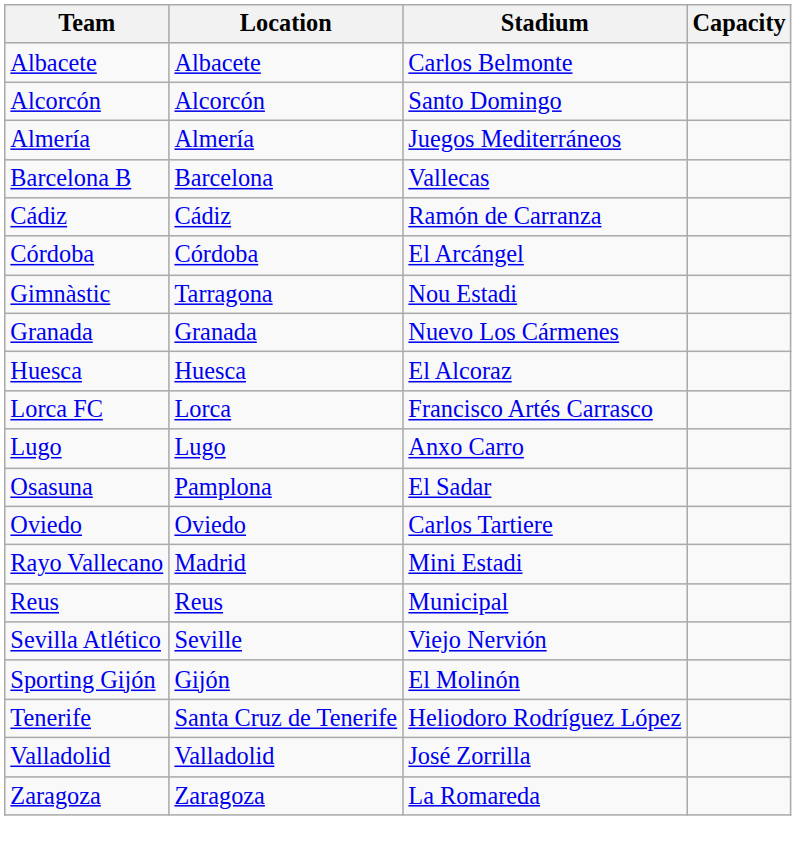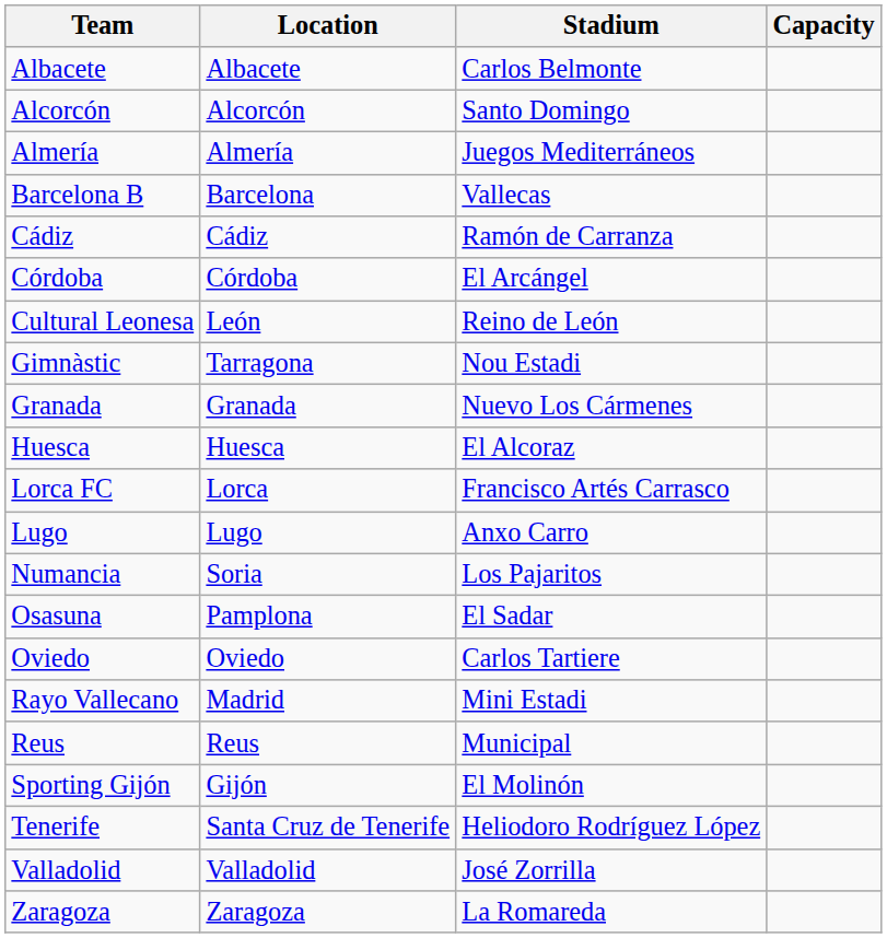 <table class="wikitable sortable" style="text-align: left;">
 <tr>
 <th>Team</th>
 <th>Location</th>
 <th>Stadium</th>
 <th>Capacity</th>
 </tr>
 <tr>
 <td><a href='#'>Albacete</a></td>
 <td><a href='#'>Albacete</a></td>
 <td><a href='#'>Carlos Belmonte</a></td>
 <td style="text-align:center;"></td>
 </tr>
 <tr>
 <td><a href='#'>Alcorcón</a></td>
 <td><a href='#'>Alcorcón</a></td>
 <td><a href='#'>Santo Domingo</a></td>
 <td style="text-align:center;"></td>
 </tr>
 <tr>
 <td><a href='#'>Almería</a></td>
 <td><a href='#'>Almería</a></td>
 <td><a href='#'>Juegos Mediterráneos</a></td>
 <td style="text-align:center;"></td>
 </tr>
 <tr>
 <td><a href='#'>Barcelona B</a></td>
 <td><a href='#'>Barcelona</a></td>
 <td><a href='#'>Vallecas</a></td>
 <td style="text-align:center;"></td>
 </tr>
 <tr>
 <td><a href='#'>Cádiz</a></td>
 <td><a href='#'>Cádiz</a></td>
 <td><a href='#'>Ramón de Carranza</a></td>
 <td style="text-align:center;"></td>
 </tr>
 <tr>
 <td><a href='#'>Córdoba</a></td>
 <td><a href='#'>Córdoba</a></td>
 <td><a href='#'>El Arcángel</a></td>
 <td style="text-align:center;"></td>
 </tr>
 <tr>
+<td><a href='#'>Cultural Leonesa</a></td>
+<td><a href='#'>León</a></td>
+<td><a href='#'>Reino de León</a></td>
+<td style="text-align:center;"></td>
+</tr>
+<tr>
 <td><a href='#'>Gimnàstic</a></td>
 <td><a href='#'>Tarragona</a></td>
 <td><a href='#'>Nou Estadi</a></td>
 <td style="text-align:center;"></td>
 </tr>
 <tr>
 <td><a href='#'>Granada</a></td>
 <td><a href='#'>Granada</a></td>
 <td><a href='#'>Nuevo Los Cármenes</a></td>
 <td align="center"></td>
 </tr>
 <tr>
 <td><a href='#'>Huesca</a></td>
 <td><a href='#'>Huesca</a></td>
 <td><a href='#'>El Alcoraz</a></td>
 <td style="text-align:center;"></td>
 </tr>
 <tr>
 <td><a href='#'>Lorca FC</a></td>
 <td><a href='#'>Lorca</a></td>
 <td><a href='#'>Francisco Artés Carrasco</a></td>
 <td style="text-align:center;"></td>
 </tr>
 <tr>
 <td><a href='#'>Lugo</a></td>
 <td><a href='#'>Lugo</a></td>
 <td><a href='#'>Anxo Carro</a></td>
 <td style="text-align:center;"></td>
 </tr>
 <tr>
+<td><a href='#'>Numancia</a></td>
+<td><a href='#'>Soria</a></td>
+<td><a href='#'>Los Pajaritos</a></td>
+<td style="text-align:center;"></td>
+</tr>
+<tr>
 <td><a href='#'>Osasuna</a></td>
 <td><a href='#'>Pamplona</a></td>
 <td><a href='#'>El Sadar</a></td>
 <td align="center"></td>
 </tr>
 <tr>
 <td><a href='#'>Oviedo</a></td>
 <td><a href='#'>Oviedo</a></td>
 <td><a href='#'>Carlos Tartiere</a></td>
 <td style="text-align:center;"></td>
 </tr>
 <tr>
 <td><a href='#'>Rayo Vallecano</a></td>
 <td><a href='#'>Madrid</a></td>
 <td><a href='#'>Mini Estadi</a></td>
 <td align="center"></td>
 </tr>
 <tr>
 <td><a href='#'>Reus</a></td>
 <td><a href='#'>Reus</a></td>
 <td><a href='#'>Municipal</a></td>
 <td style="text-align:center;"></td>
-</tr>
-<tr>
-<td><a href='#'>Sevilla Atlético</a></td>
-<td><a href='#'>Seville</a></td>
-<td><a href='#'>Viejo Nervión</a></td>
-<td align="center"></td>
 </tr>
 <tr>
 <td><a href='#'>Sporting Gijón</a></td>
 <td><a href='#'>Gijón</a></td>
 <td><a href='#'>El Molinón</a></td>
 <td align="center"></td>
 </tr>
 <tr>
 <td><a href='#'>Tenerife</a></td>
 <td><a href='#'>Santa Cruz de Tenerife</a></td>
 <td><a href='#'>Heliodoro Rodríguez López</a></td>
 <td style="text-align:center;"></td>
 </tr>
 <tr>
 <td><a href='#'>Valladolid</a></td>
 <td><a href='#'>Valladolid</a></td>
 <td><a href='#'>José Zorrilla</a></td>
 <td style="text-align:center;"></td>
 </tr>
 <tr>
 <td><a href='#'>Zaragoza</a></td>
 <td><a href='#'>Zaragoza</a></td>
 <td><a href='#'>La Romareda</a></td>
 <td style="text-align:center;"></td>
 </tr>
 </table>
